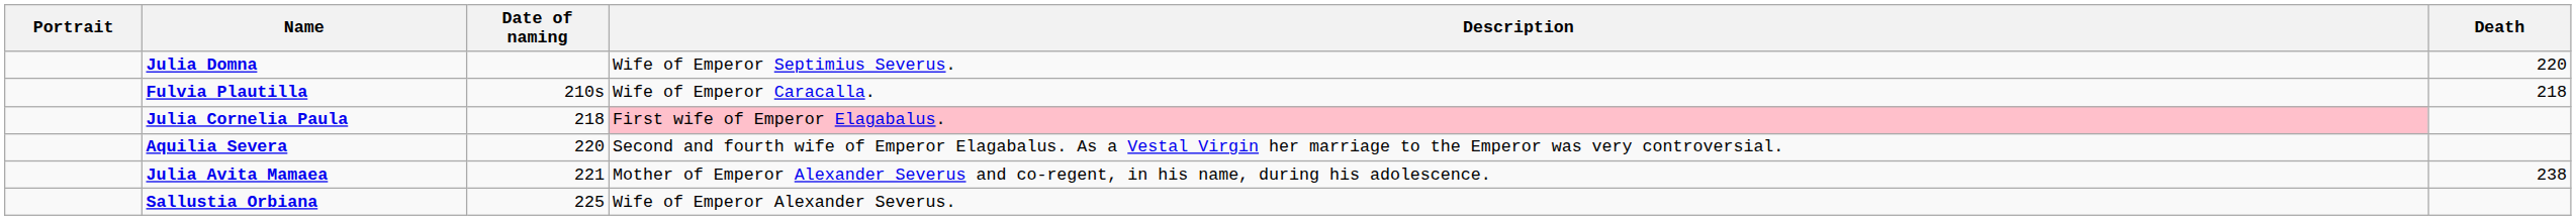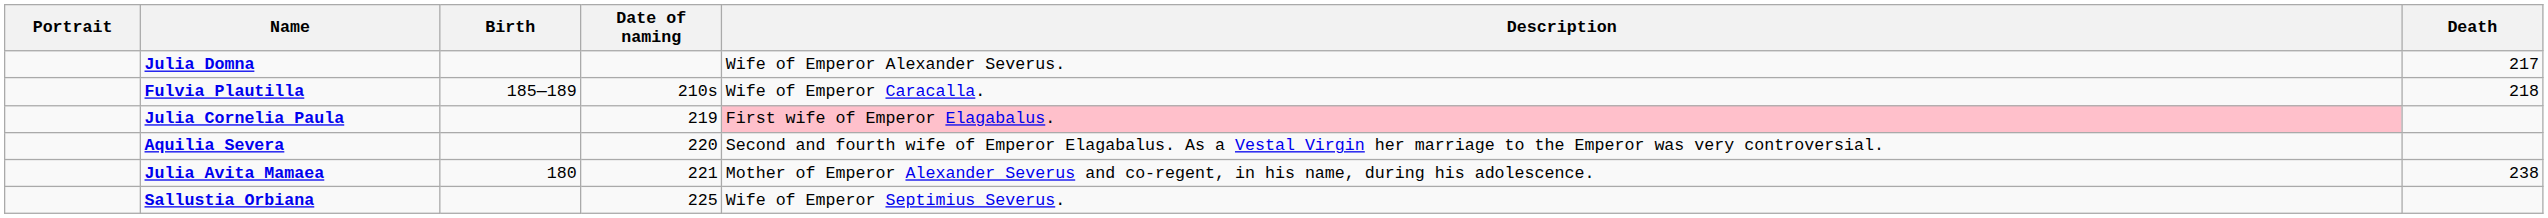 <table width=100% class="wikitable">
 <tr>
 <th style="width:100px">Portrait</th>
 <th>Name</th>
+<th style="width:8em">Birth</th>
 <th style="width:8em">Date of naming</th>
 <th>Description</th>
 <th style="width:8em">Death</th>
 </tr>
 <tr>
 <td></td>
 <td><strong><a href='#'>Julia Domna</a></strong><br></td>
+<td style="text-align:right"></td>
 <td></td>
-<td>Wife of Emperor <a href='#'>Septimius Severus</a>.</td>
-<td style="text-align:right">220</td>
+<td>Wife of Emperor Alexander Severus.</td>
+<td style="text-align:right">217</td>
 </tr>
 <tr>
 <td></td>
 <td><strong><a href='#'>Fulvia Plautilla</a></strong><br></td>
+<td style="text-align:right">185—189</td>
 <td style="text-align:right">210s</td>
 <td>Wife of Emperor <a href='#'>Caracalla</a>.</td>
 <td style="text-align:right">218</td>
 </tr>
 <tr>
 <td></td>
 <td><strong><a href='#'>Julia Cornelia Paula</a></strong><br></td>
-<td style="text-align:right">218</td>
+<td style="text-align:right"></td>
+<td style="text-align:right">219</td>
 <td style="background: pink;">First wife of Emperor <a href='#'>Elagabalus</a>.</td>
 <td style="text-align:right"></td>
 </tr>
 <tr>
 <td></td>
 <td><strong><a href='#'>Aquilia Severa</a></strong><br></td>
+<td style="text-align:right"></td>
 <td style="text-align:right">220</td>
 <td>Second and fourth wife of Emperor Elagabalus. As a <a href='#'>Vestal Virgin</a> her marriage to the Emperor was very controversial.</td>
 <td style="text-align:right"></td>
 </tr>
 <tr>
 <td></td>
 <td><strong><a href='#'>Julia Avita Mamaea</a></strong><br></td>
+<td style="text-align:right">180</td>
 <td style="text-align:right">221</td>
 <td>Mother of Emperor <a href='#'>Alexander Severus</a> and co-regent, in his name, during his adolescence.</td>
 <td style="text-align:right">238</td>
 </tr>
 <tr>
 <td></td>
 <td><strong><a href='#'>Sallustia Orbiana</a></strong><br></td>
+<td style="text-align:right"></td>
 <td style="text-align:right">225</td>
-<td>Wife of Emperor Alexander Severus.</td>
+<td>Wife of Emperor <a href='#'>Septimius Severus</a>.</td>
 <td style="text-align:right"></td>
 </tr>
 </table>
